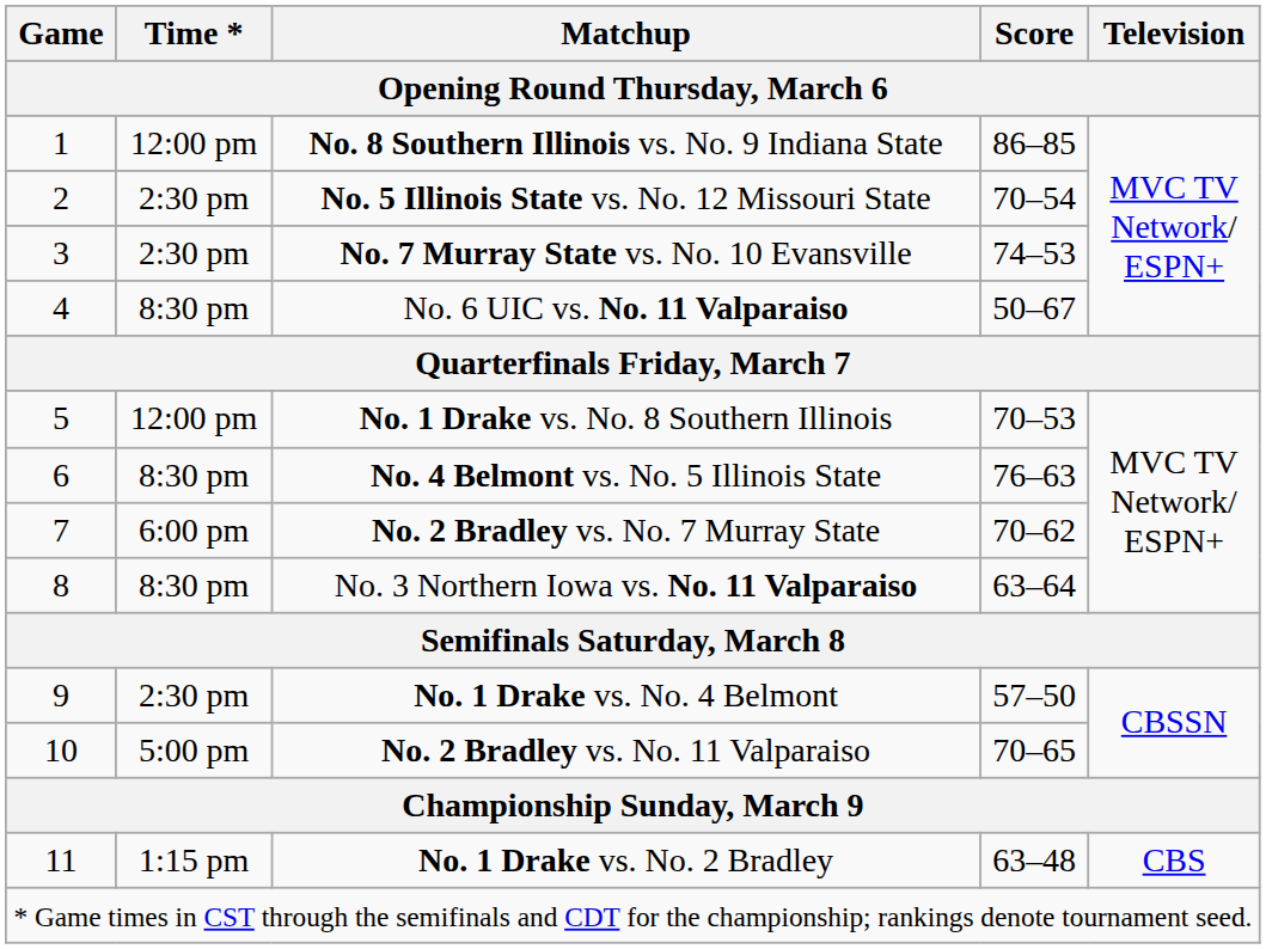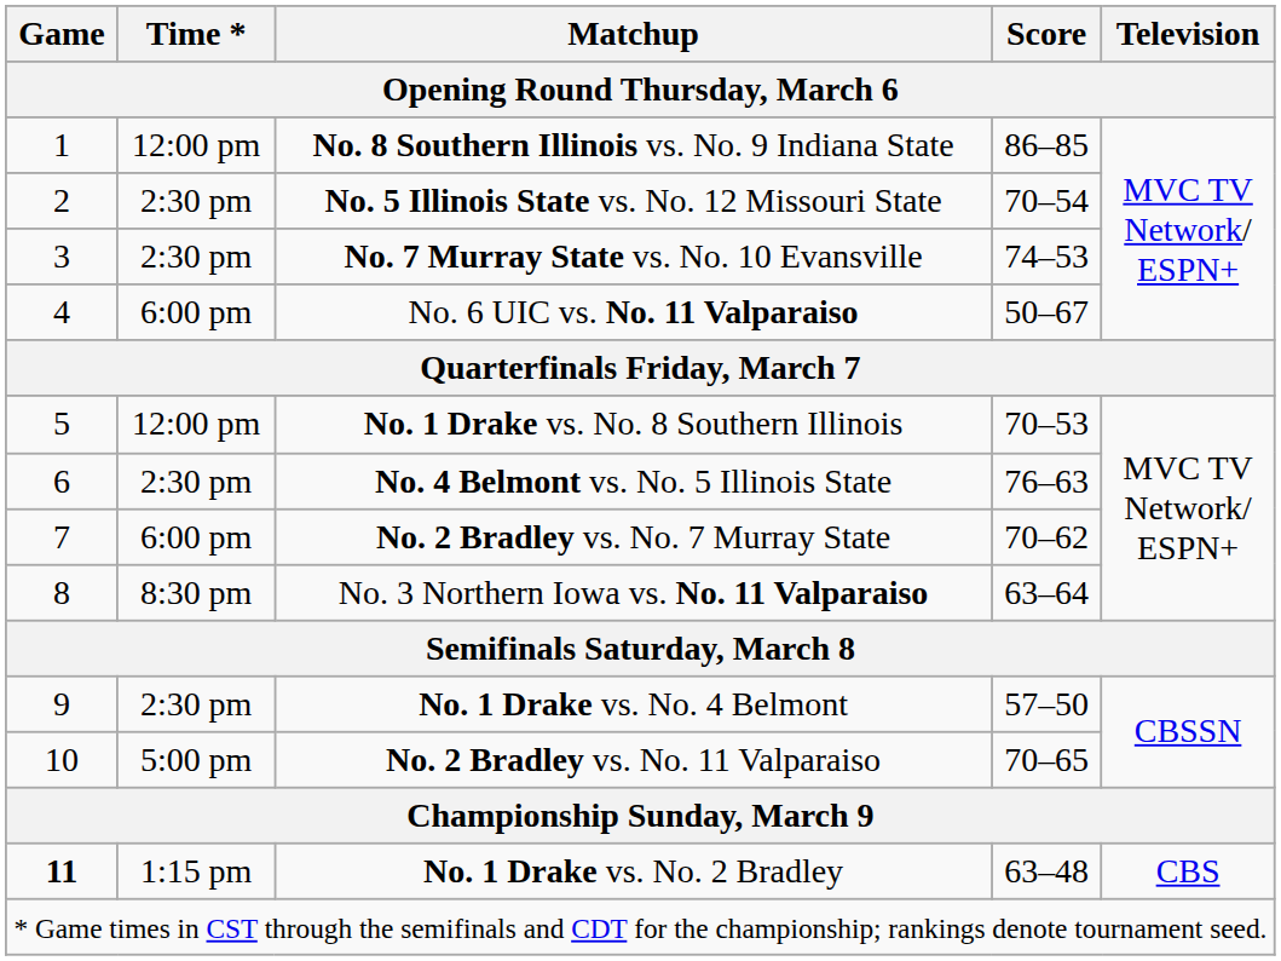 <table class="wikitable" style="font-size: 95%">
 <tr>
 <th>Game</th>
 <th>Time *</th>
 <th>Matchup</th>
 <th>Score</th>
 <th>Television</th>
 </tr>
 <tr>
 <th colspan="5">Opening Round  Thursday, March 6</th>
 </tr>
 <tr>
 <td align="center">1</td>
 <td align="center">12:00 pm</td>
 <td align="center"><strong>No. 8 Southern Illinois</strong> vs. No. 9 Indiana State</td>
 <td align="center">86–85</td>
 <td rowspan="4" align="center"><a href='#'>MVC TV<br>Network</a>/<br><a href='#'>ESPN+</a></td>
 </tr>
 <tr>
 <td align="center">2</td>
 <td align="center">2:30 pm</td>
 <td align="center"><strong>No. 5 Illinois State</strong> vs. No. 12 Missouri State</td>
 <td align="center">70–54</td>
 </tr>
 <tr>
 <td align="center">3</td>
 <td align="center">2:30 pm</td>
 <td align="center"><strong>No. 7 Murray State</strong> vs. No. 10 Evansville</td>
 <td align="center">74–53</td>
 </tr>
 <tr>
 <td align="center">4</td>
-<td align="center">8:30 pm</td>
+<td align="center">6:00 pm</td>
 <td align="center">No. 6 UIC vs. <strong>No. 11 Valparaiso</strong></td>
 <td align="center">50–67</td>
 </tr>
 <tr>
 <th colspan="5">Quarterfinals  Friday, March 7</th>
 </tr>
 <tr>
 <td align="center">5</td>
 <td align="center">12:00 pm</td>
 <td align="center"><strong>No. 1 Drake</strong> vs. No. 8 Southern Illinois</td>
 <td align="center">70–53</td>
 <td rowspan="4" align="center">MVC TV<br>Network/<br>ESPN+</td>
 </tr>
 <tr>
 <td align="center">6</td>
-<td align="center">8:30 pm</td>
+<td align="center">2:30 pm</td>
 <td align="center"><strong>No. 4 Belmont</strong> vs. No. 5 Illinois State</td>
 <td align="center">76–63</td>
 </tr>
 <tr>
 <td align="center">7</td>
 <td align="center">6:00 pm</td>
 <td align="center"><strong>No. 2 Bradley</strong> vs. No. 7 Murray State</td>
 <td align="center">70–62</td>
 </tr>
 <tr>
 <td align="center">8</td>
 <td align="center">8:30 pm</td>
 <td align="center">No. 3 Northern Iowa vs. <strong>No. 11 Valparaiso</strong></td>
 <td align="center">63–64</td>
 </tr>
 <tr>
 <th colspan="5">Semifinals  Saturday, March 8</th>
 </tr>
 <tr>
 <td align="center">9</td>
 <td align="center">2:30 pm</td>
 <td align="center"><strong>No. 1 Drake</strong> vs. No. 4 Belmont</td>
 <td align="center">57–50</td>
 <td rowspan="2" align="center"><a href='#'>CBSSN</a></td>
 </tr>
 <tr>
 <td align="center">10</td>
 <td align="center">5:00 pm</td>
 <td align="center"><strong>No. 2 Bradley</strong> vs. No. 11 Valparaiso</td>
 <td align="center">70–65</td>
 </tr>
 <tr>
 <th colspan="5">Championship  Sunday, March 9</th>
 </tr>
 <tr>
-<td align="center">11</td>
+<td align="center"><strong>11</strong></td>
 <td align="center">1:15 pm</td>
 <td align="center"><strong>No. 1 Drake</strong> vs. No. 2 Bradley</td>
 <td align="center">63–48</td>
 <td align="center"><a href='#'>CBS</a></td>
 </tr>
 <tr>
 <td colspan="5"><small>* Game times in <a href='#'>CST</a> through the semifinals and <a href='#'>CDT</a> for the championship; rankings denote tournament seed.</small></td>
 </tr>
 </table>
